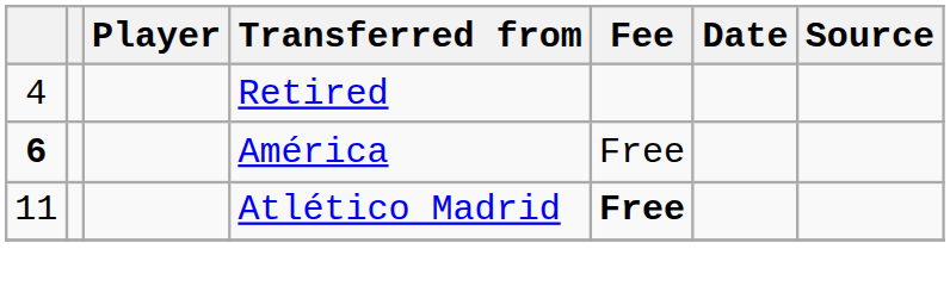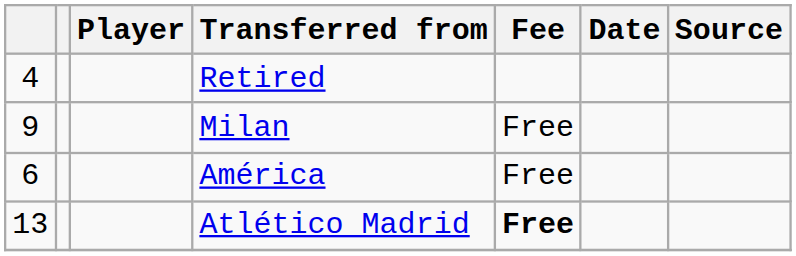 <table class="wikitable plainrowheaders sortable">
 <tr>
 <th></th>
 <th></th>
 <th scope=col>Player</th>
 <th !scope=col>Transferred from</th>
 <th scope=col>Fee</th>
 <th scope=col>Date</th>
 <th scope=col>Source</th>
 </tr>
 <tr>
 <td align="center">4</td>
 <td align="center"></td>
 <td></td>
 <td><a href='#'>Retired</a></td>
 <td></td>
 <td></td>
 <td></td>
 </tr>
 <tr>
-<td align="center"><strong>6</strong></td>
+<td align="center">9</td>
+<td align="center"></td>
+<td></td>
+<td> <a href='#'>Milan</a></td>
+<td>Free</td>
+<td></td>
+<td></td>
+</tr>
+<tr>
+<td align="center">6</td>
 <td align="center"></td>
 <td></td>
 <td> <a href='#'>América</a></td>
 <td>Free</td>
 <td></td>
 <td></td>
 </tr>
 <tr>
-<td align="center">11</td>
+<td align="center">13</td>
 <td align="center"></td>
 <td></td>
 <td> <a href='#'>Atlético Madrid</a></td>
 <td><strong>Free</strong></td>
 <td></td>
 <td></td>
 </tr>
 <tr>
 </tr>
 </table>
